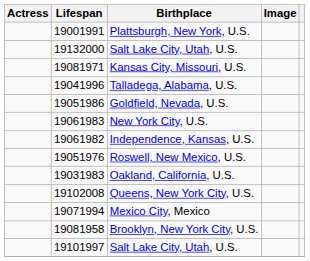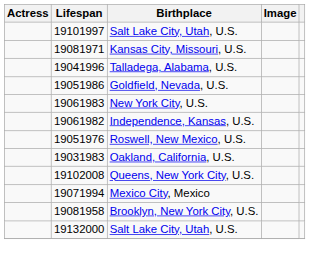 <table class="wikitable sortable" style="width:; height:;">
 <tr>
 <th>Actress</th>
 <th>Lifespan</th>
 <th>Birthplace</th>
 <th class="unsortable">Image</th>
 <th class="unsortable"></th>
 </tr>
 <tr>
 <td></td>
-<td>19001991</td>
-<td><a href='#'>Plattsburgh, New York</a>, U.S.</td>
-<td></td>
-<td align=center></td>
-</tr>
-<tr>
-<td></td>
-<td>19132000</td>
+<td>19101997</td>
 <td><a href='#'>Salt Lake City, Utah</a>, U.S.</td>
 <td></td>
 <td align=center></td>
 </tr>
 <tr>
 <td></td>
 <td>19081971</td>
 <td><a href='#'>Kansas City, Missouri</a>, U.S.</td>
 <td></td>
 <td align=center></td>
 </tr>
 <tr>
 <td></td>
 <td>19041996</td>
 <td><a href='#'>Talladega, Alabama</a>, U.S.</td>
 <td></td>
 <td align=center></td>
 </tr>
 <tr>
 <td></td>
 <td>19051986</td>
 <td><a href='#'>Goldfield, Nevada</a>, U.S.</td>
 <td></td>
 <td align=center></td>
 </tr>
 <tr>
 <td></td>
 <td>19061983</td>
 <td><a href='#'>New York City</a>, U.S.</td>
 <td></td>
 <td align=center></td>
 </tr>
 <tr>
 <td></td>
 <td>19061982</td>
 <td><a href='#'>Independence, Kansas</a>, U.S.</td>
 <td></td>
 <td align=center></td>
 </tr>
 <tr>
 <td></td>
 <td>19051976</td>
 <td><a href='#'>Roswell, New Mexico</a>, U.S.</td>
 <td></td>
 <td align=center></td>
 </tr>
 <tr>
 <td></td>
 <td>19031983</td>
 <td><a href='#'>Oakland, California</a>, U.S.</td>
 <td></td>
 <td align=center></td>
 </tr>
 <tr>
 <td></td>
 <td>19102008</td>
 <td><a href='#'>Queens, New York City</a>, U.S.</td>
 <td></td>
 <td align=center></td>
 </tr>
 <tr>
 <td> </td>
 <td>19071994</td>
 <td><a href='#'>Mexico City</a>, Mexico</td>
 <td></td>
 <td align=center></td>
 </tr>
 <tr>
 <td></td>
 <td>19081958</td>
 <td><a href='#'>Brooklyn, New York City</a>, U.S.</td>
 <td></td>
 <td align=center></td>
 </tr>
 <tr>
 <td></td>
-<td>19101997</td>
+<td>19132000</td>
 <td><a href='#'>Salt Lake City, Utah</a>, U.S.</td>
 <td></td>
 <td align=center></td>
 </tr>
 <tr>
 </tr>
 </table>
